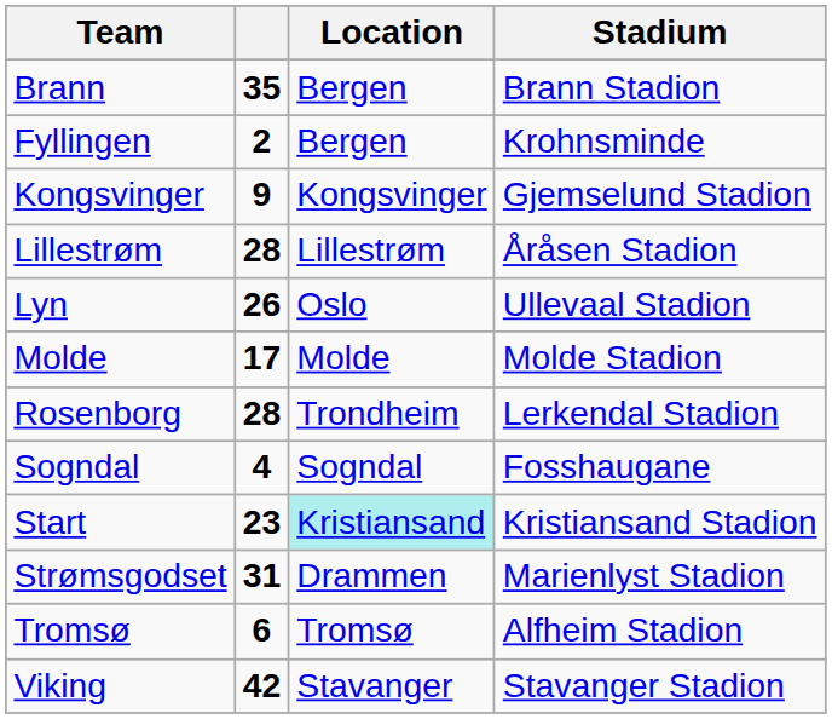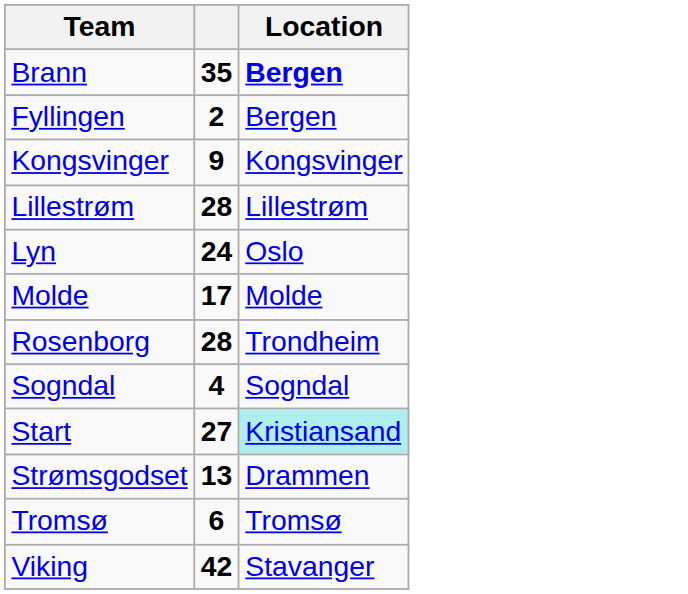 <table class="wikitable sortable" border="1">
 <tr>
 <th>Team</th>
 <th></th>
 <th>Location</th>
-<th>Stadium</th>
 </tr>
 <tr>
 <td><a href='#'>Brann</a></td>
 <td align="center"><strong>35</strong></td>
-<td><a href='#'>Bergen</a></td>
-<td><a href='#'>Brann Stadion</a></td>
+<td><strong><a href='#'>Bergen</a></strong></td>
 </tr>
 <tr>
 <td><a href='#'>Fyllingen</a></td>
 <td align="center"><strong>2</strong></td>
 <td><a href='#'>Bergen</a></td>
-<td><a href='#'>Krohnsminde</a></td>
 </tr>
 <tr>
 <td><a href='#'>Kongsvinger</a></td>
 <td align="center"><strong>9</strong></td>
 <td><a href='#'>Kongsvinger</a></td>
-<td><a href='#'>Gjemselund Stadion</a></td>
 </tr>
 <tr>
 <td><a href='#'>Lillestrøm</a></td>
 <td align="center"><strong>28</strong></td>
 <td><a href='#'>Lillestrøm</a></td>
-<td><a href='#'>Åråsen Stadion</a></td>
 </tr>
 <tr>
 <td><a href='#'>Lyn</a></td>
-<td align="center"><strong>26</strong></td>
+<td align="center"><strong>24</strong></td>
 <td><a href='#'>Oslo</a></td>
-<td><a href='#'>Ullevaal Stadion</a></td>
 </tr>
 <tr>
 <td><a href='#'>Molde</a></td>
 <td align="center"><strong>17</strong></td>
 <td><a href='#'>Molde</a></td>
-<td><a href='#'>Molde Stadion</a></td>
 </tr>
 <tr>
 <td><a href='#'>Rosenborg</a></td>
 <td align="center"><strong>28</strong></td>
 <td><a href='#'>Trondheim</a></td>
-<td><a href='#'>Lerkendal Stadion</a></td>
 </tr>
 <tr>
 <td><a href='#'>Sogndal</a></td>
 <td align="center"><strong>4</strong></td>
 <td><a href='#'>Sogndal</a></td>
-<td><a href='#'>Fosshaugane</a></td>
 </tr>
 <tr>
 <td><a href='#'>Start</a></td>
-<td align="center"><strong>23</strong></td>
+<td align="center"><strong>27</strong></td>
 <td style="background: paleturquoise;"><a href='#'>Kristiansand</a></td>
-<td><a href='#'>Kristiansand Stadion</a></td>
 </tr>
 <tr>
 <td><a href='#'>Strømsgodset</a></td>
-<td align="center"><strong>31</strong></td>
+<td align="center"><strong>13</strong></td>
 <td><a href='#'>Drammen</a></td>
-<td><a href='#'>Marienlyst Stadion</a></td>
 </tr>
 <tr>
 <td><a href='#'>Tromsø</a></td>
 <td align="center"><strong>6</strong></td>
 <td><a href='#'>Tromsø</a></td>
-<td><a href='#'>Alfheim Stadion</a></td>
 </tr>
 <tr>
 <td><a href='#'>Viking</a></td>
 <td align="center"><strong>42</strong></td>
 <td><a href='#'>Stavanger</a></td>
-<td><a href='#'>Stavanger Stadion</a></td>
 </tr>
 </table>
